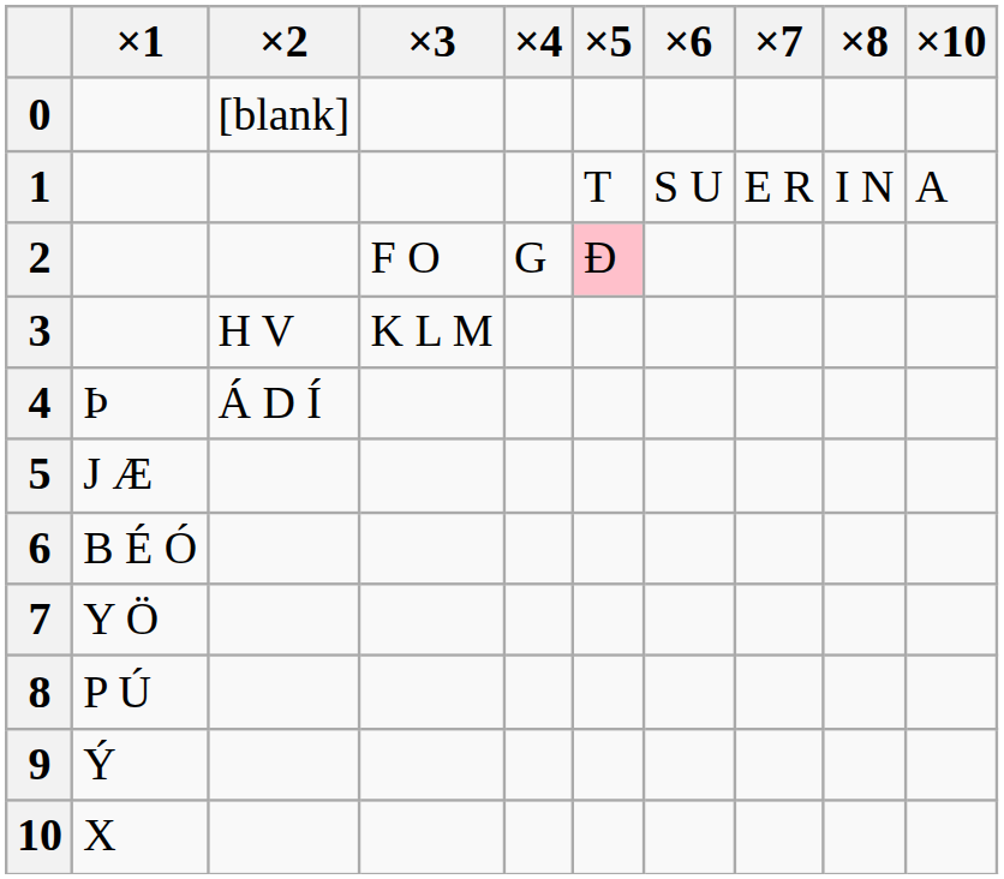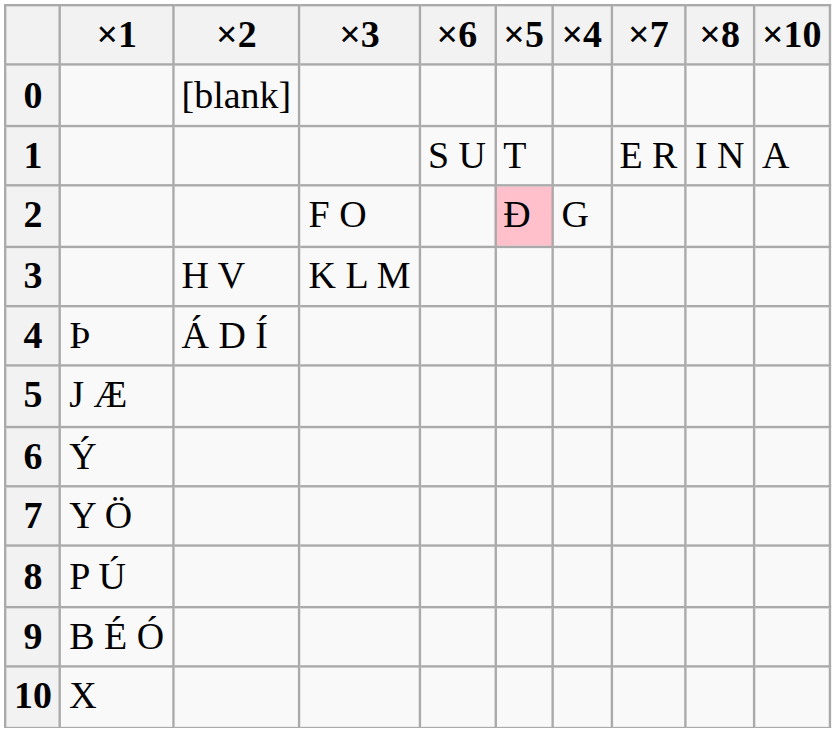 <table class="wikitable floatright">
 <tr>
 <th></th>
 <th>×1</th>
 <th>×2</th>
 <th>×3</th>
+<th>×6</th>
+<th>×5</th>
 <th>×4</th>
-<th>×5</th>
-<th>×6</th>
 <th>×7</th>
 <th>×8</th>
 <th>×10</th>
 </tr>
 <tr>
 <th>0</th>
 <td></td>
 <td>[blank]</td>
 <td></td>
 <td></td>
 <td></td>
 <td></td>
 <td></td>
 <td></td>
 <td></td>
 </tr>
 <tr>
 <th>1</th>
 <td></td>
 <td></td>
 <td></td>
+<td>S U</td>
+<td>T</td>
 <td></td>
-<td>T</td>
-<td>S U</td>
 <td>E R</td>
 <td>I N</td>
 <td>A</td>
 </tr>
 <tr>
 <th>2</th>
 <td></td>
 <td></td>
 <td>F O</td>
+<td></td>
+<td style="background: pink;">Ð</td>
 <td>G</td>
-<td style="background: pink;">Ð</td>
-<td></td>
 <td></td>
 <td></td>
 <td></td>
 </tr>
 <tr>
 <th>3</th>
 <td></td>
 <td>H V</td>
 <td>K L M</td>
 <td></td>
 <td></td>
 <td></td>
 <td></td>
 <td></td>
 <td></td>
 </tr>
 <tr>
 <th>4</th>
 <td>Þ</td>
 <td>Á D Í</td>
 <td></td>
 <td></td>
 <td></td>
 <td></td>
 <td></td>
 <td></td>
 <td></td>
 </tr>
 <tr>
 <th>5</th>
 <td>J Æ</td>
 <td></td>
 <td></td>
 <td></td>
 <td></td>
 <td></td>
 <td></td>
 <td></td>
 <td></td>
 </tr>
 <tr>
 <th>6</th>
-<td>B É Ó</td>
+<td>Ý</td>
 <td></td>
 <td></td>
 <td></td>
 <td></td>
 <td></td>
 <td></td>
 <td></td>
 <td></td>
 </tr>
 <tr>
 <th>7</th>
 <td>Y Ö</td>
 <td></td>
 <td></td>
 <td></td>
 <td></td>
 <td></td>
 <td></td>
 <td></td>
 <td></td>
 </tr>
 <tr>
 <th>8</th>
 <td>P Ú</td>
 <td></td>
 <td></td>
 <td></td>
 <td></td>
 <td></td>
 <td></td>
 <td></td>
 <td></td>
 </tr>
 <tr>
 <th>9</th>
-<td>Ý</td>
+<td>B É Ó</td>
 <td></td>
 <td></td>
 <td></td>
 <td></td>
 <td></td>
 <td></td>
 <td></td>
 <td></td>
 </tr>
 <tr>
 <th>10</th>
 <td>X</td>
 <td></td>
 <td></td>
 <td></td>
 <td></td>
 <td></td>
 <td></td>
 <td></td>
 <td></td>
 </tr>
 </table>
